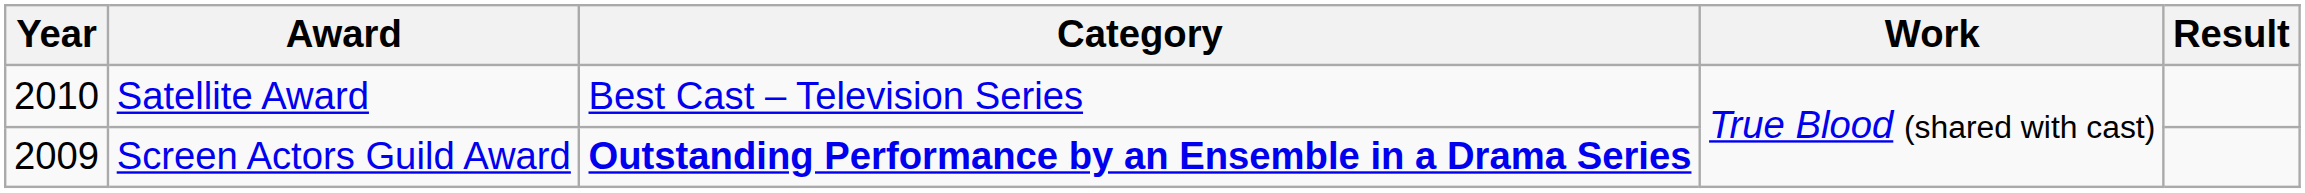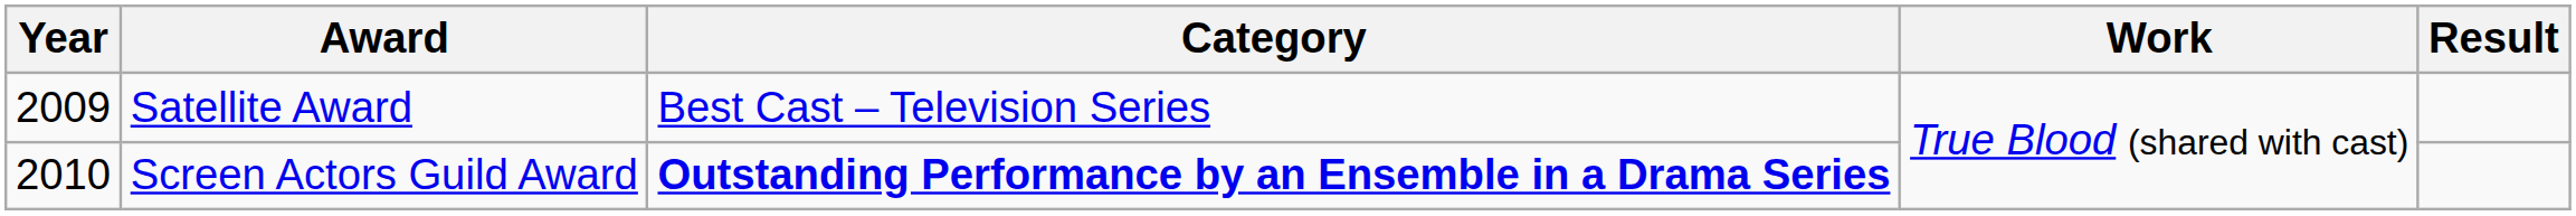 <table class="wikitable">
 <tr>
 <th>Year</th>
 <th>Award</th>
 <th>Category</th>
 <th>Work</th>
 <th>Result</th>
 </tr>
 <tr>
-<td>2010</td>
+<td>2009</td>
 <td><a href='#'>Satellite Award</a></td>
 <td><a href='#'>Best Cast – Television Series</a></td>
 <td rowspan="2"><em><a href='#'>True Blood</a></em> <small>(shared with cast)</small></td>
 <td></td>
 </tr>
 <tr>
-<td>2009</td>
+<td>2010</td>
 <td><a href='#'>Screen Actors Guild Award</a></td>
 <td><strong><a href='#'>Outstanding Performance by an Ensemble in a Drama Series</a></strong></td>
 <td></td>
 </tr>
 </table>
